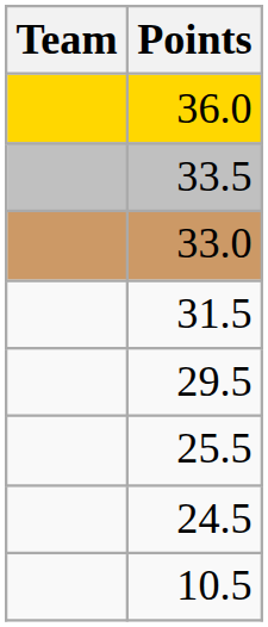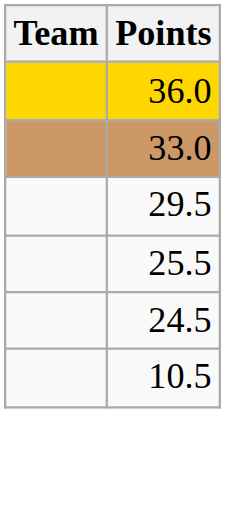 <table class=wikitable>
 <tr>
 <th>Team</th>
 <th>Points</th>
 </tr>
 <tr bgcolor=gold>
 <td></td>
 <td align=right>36.0</td>
 </tr>
-<tr bgcolor=silver>
-<td></td>
-<td align=right>33.5</td>
-</tr>
 <tr bgcolor=cc9966>
 <td></td>
 <td align=right>33.0</td>
-</tr>
-<tr>
-<td></td>
-<td align=right>31.5</td>
 </tr>
 <tr>
 <td></td>
 <td align=right>29.5</td>
 </tr>
 <tr>
 <td></td>
 <td align=right>25.5</td>
 </tr>
 <tr>
 <td></td>
 <td align=right>24.5</td>
 </tr>
 <tr>
 <td></td>
 <td align=right>10.5</td>
 </tr>
 </table>
